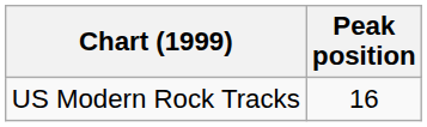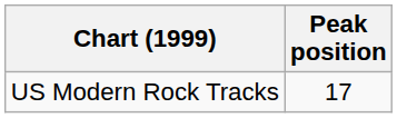 <table class="wikitable">
 <tr>
 <th>Chart (1999)</th>
 <th>Peak<br>position</th>
 </tr>
 <tr>
 <td>US Modern Rock Tracks</td>
-<td align="center">16</td>
+<td align="center">17</td>
 </tr>
 </table>
